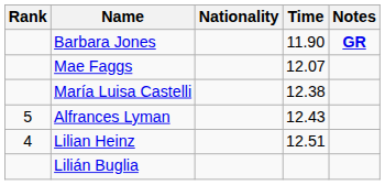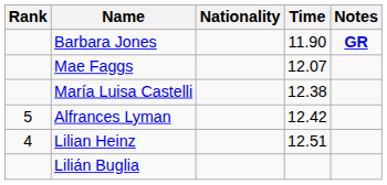 <table class="wikitable sortable" style="text-align:center">
 <tr>
 <th>Rank</th>
 <th>Name</th>
 <th>Nationality</th>
 <th>Time</th>
 <th>Notes</th>
 </tr>
 <tr>
 <td></td>
 <td align=left><a href='#'>Barbara Jones</a></td>
 <td align=left></td>
 <td>11.90</td>
 <td><strong><a href='#'>GR</a></strong></td>
 </tr>
 <tr>
 <td></td>
 <td align=left><a href='#'>Mae Faggs</a></td>
 <td align=left></td>
 <td>12.07</td>
 <td></td>
 </tr>
 <tr>
 <td></td>
 <td align=left><a href='#'>María Luisa Castelli</a></td>
 <td align=left></td>
 <td>12.38</td>
 <td></td>
 </tr>
 <tr>
 <td>5</td>
 <td align=left><a href='#'>Alfrances Lyman</a></td>
 <td align=left></td>
-<td>12.43</td>
+<td>12.42</td>
 <td></td>
 </tr>
 <tr>
 <td>4</td>
 <td align=left><a href='#'>Lilian Heinz</a></td>
 <td align=left></td>
 <td>12.51</td>
 <td></td>
 </tr>
 <tr>
 <td></td>
 <td align=left><a href='#'>Lilián Buglia</a></td>
 <td align=left></td>
 <td></td>
 <td></td>
 </tr>
 </table>
